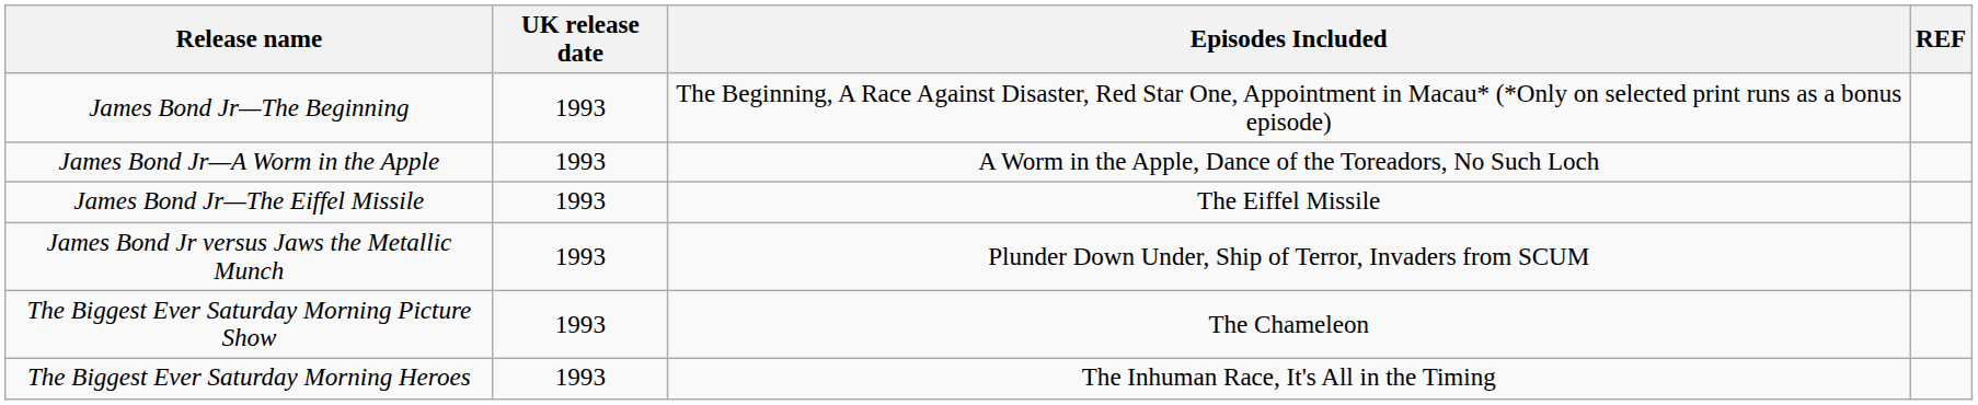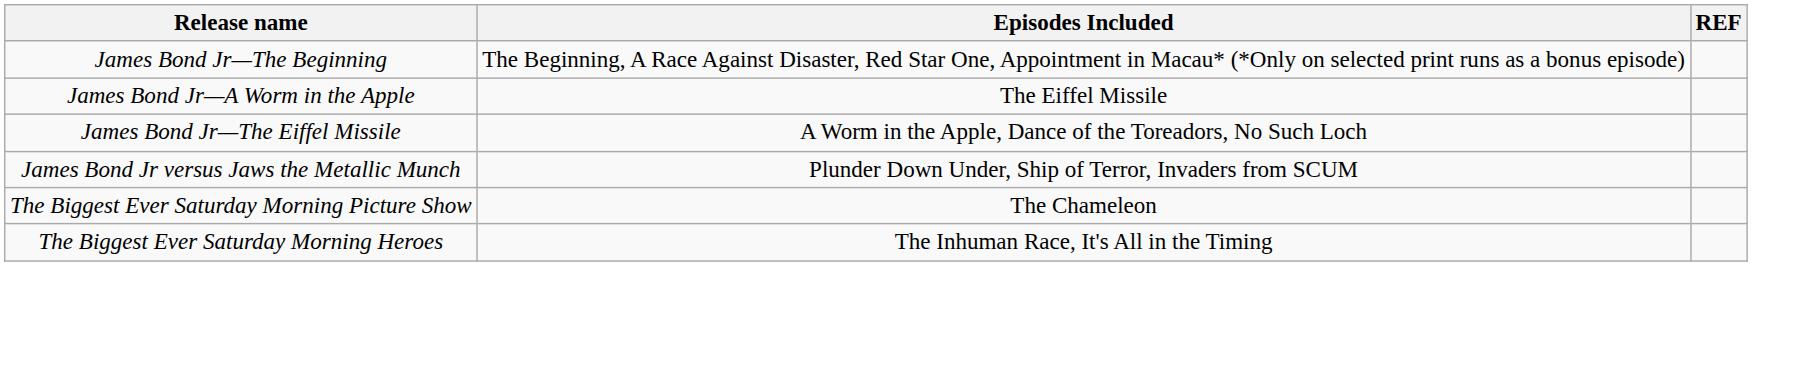 <table class="wikitable">
 <tr>
 <th>Release name</th>
-<th>UK release date</th>
 <th>Episodes Included</th>
 <th>REF</th>
 </tr>
 <tr>
 <td align="center"><em>James Bond Jr—The Beginning</em></td>
-<td align="center">1993</td>
 <td align="center">The Beginning, A Race Against Disaster, Red Star One, Appointment in Macau* (*Only on selected print runs as a bonus episode)</td>
 <td align="center"></td>
 </tr>
 <tr>
 <td align="center"><em>James Bond Jr—A Worm in the Apple</em></td>
-<td align="center">1993</td>
+<td align="center">The Eiffel Missile</td>
+<td align="center"></td>
+</tr>
+<tr>
+<td align="center"><em> James Bond Jr—The Eiffel Missile</em></td>
 <td align="center">A Worm in the Apple, Dance of the Toreadors, No Such Loch</td>
 <td align="center"></td>
 </tr>
 <tr>
-<td align="center"><em> James Bond Jr—The Eiffel Missile</em></td>
-<td align="center">1993</td>
-<td align="center">The Eiffel Missile</td>
-<td align="center"></td>
-</tr>
-<tr>
 <td align="center"><em> James Bond Jr versus Jaws the Metallic Munch</em></td>
-<td align="center">1993</td>
 <td align="center">Plunder Down Under, Ship of Terror, Invaders from SCUM</td>
 <td align="center"></td>
 </tr>
 <tr>
 <td align="center"><em> The Biggest Ever Saturday Morning Picture Show</em></td>
-<td align="center">1993</td>
 <td align="center">The Chameleon</td>
 <td align="center"></td>
 </tr>
 <tr>
 <td align="center"><em> The Biggest Ever Saturday Morning Heroes</em></td>
-<td align="center">1993</td>
 <td align="center">The Inhuman Race, It's All in the Timing</td>
 <td align="center"></td>
 </tr>
 </table>
